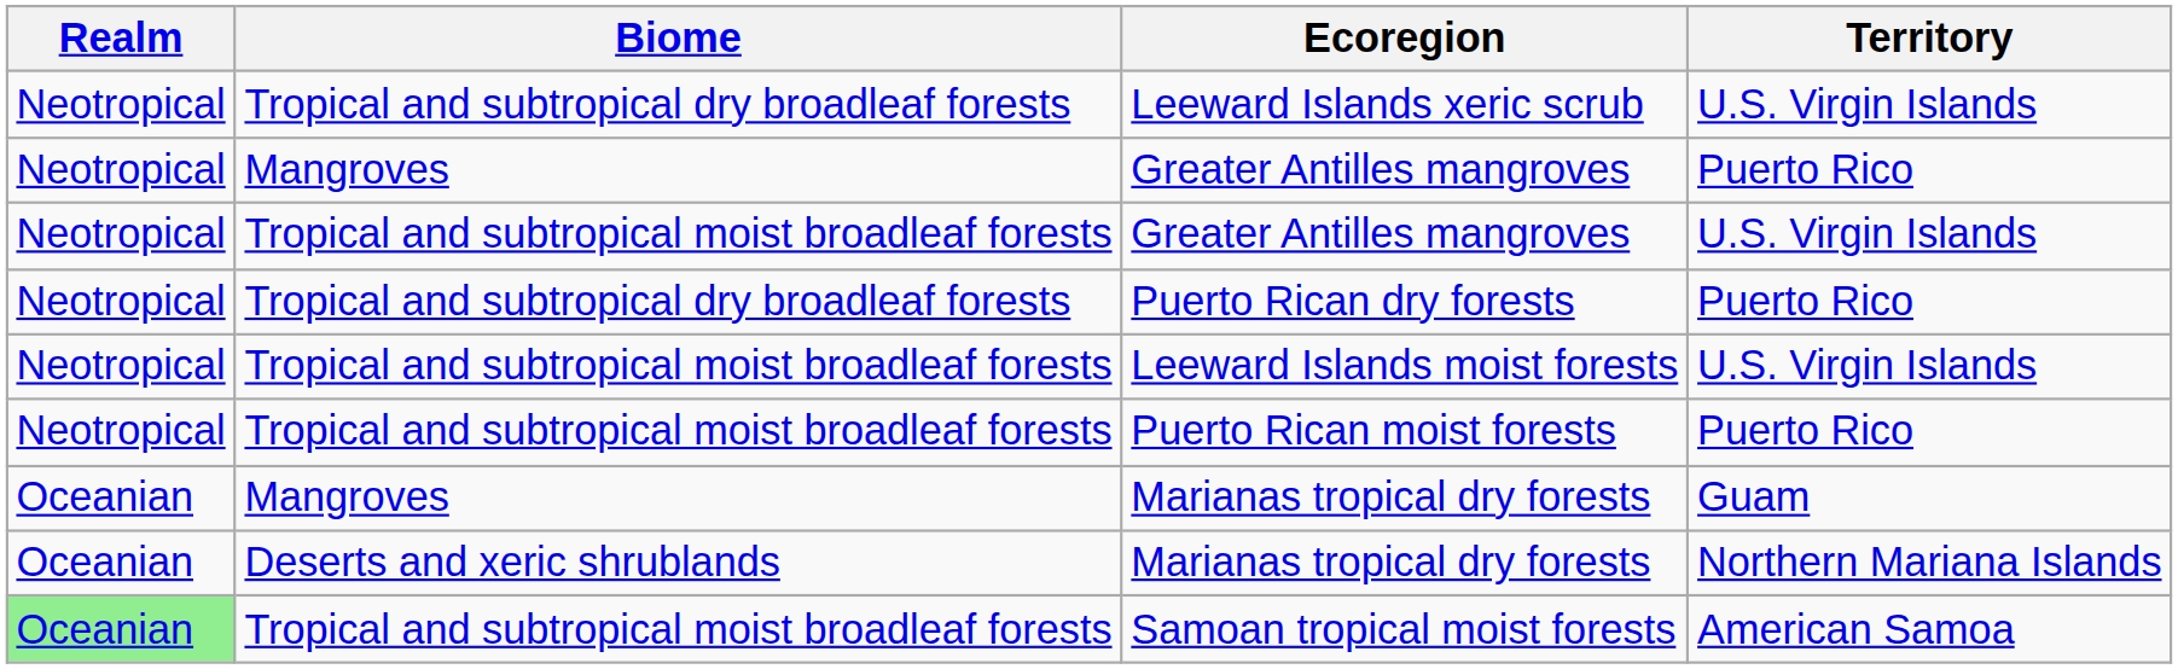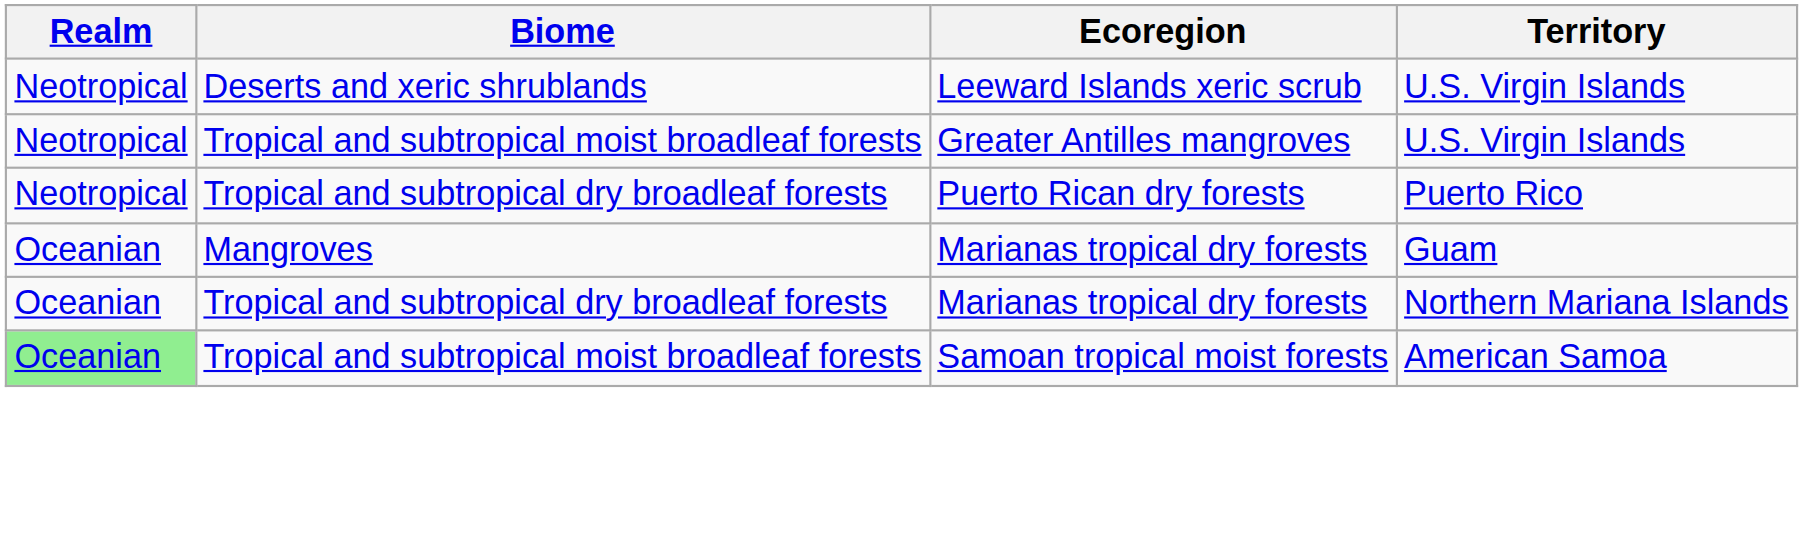 <table class="wikitable sortable" style="margin: 1em auto 1em auto">
 <tr>
 <th><strong><a href='#'>Realm</a></strong></th>
 <th><strong><a href='#'>Biome</a></strong></th>
 <th><strong>Ecoregion</strong></th>
 <th><strong>Territory</strong></th>
 </tr>
 <tr>
 <td><a href='#'>Neotropical</a></td>
-<td><a href='#'>Tropical and subtropical dry broadleaf forests</a></td>
+<td><a href='#'>Deserts and xeric shrublands</a></td>
 <td><a href='#'>Leeward Islands xeric scrub</a></td>
 <td><a href='#'>U.S. Virgin Islands</a></td>
-</tr>
-<tr>
-<td><a href='#'>Neotropical</a></td>
-<td><a href='#'>Mangroves</a></td>
-<td><a href='#'>Greater Antilles mangroves</a></td>
-<td><a href='#'>Puerto Rico</a></td>
 </tr>
 <tr>
 <td><a href='#'>Neotropical</a></td>
 <td><a href='#'>Tropical and subtropical moist broadleaf forests</a></td>
 <td><a href='#'>Greater Antilles mangroves</a></td>
 <td><a href='#'>U.S. Virgin Islands</a></td>
 </tr>
 <tr>
 <td><a href='#'>Neotropical</a></td>
 <td><a href='#'>Tropical and subtropical dry broadleaf forests</a></td>
 <td><a href='#'>Puerto Rican dry forests</a></td>
 <td><a href='#'>Puerto Rico</a></td>
 </tr>
 <tr>
-<td><a href='#'>Neotropical</a></td>
-<td><a href='#'>Tropical and subtropical moist broadleaf forests</a></td>
-<td><a href='#'>Leeward Islands moist forests</a></td>
-<td><a href='#'>U.S. Virgin Islands</a></td>
-</tr>
-<tr>
-<td><a href='#'>Neotropical</a></td>
-<td><a href='#'>Tropical and subtropical moist broadleaf forests</a></td>
-<td><a href='#'>Puerto Rican moist forests</a></td>
-<td><a href='#'>Puerto Rico</a></td>
-</tr>
-<tr>
 <td><a href='#'>Oceanian</a></td>
 <td><a href='#'>Mangroves</a></td>
 <td><a href='#'>Marianas tropical dry forests</a></td>
 <td><a href='#'>Guam</a></td>
 </tr>
 <tr>
 <td><a href='#'>Oceanian</a></td>
-<td><a href='#'>Deserts and xeric shrublands</a></td>
+<td><a href='#'>Tropical and subtropical dry broadleaf forests</a></td>
 <td><a href='#'>Marianas tropical dry forests</a></td>
 <td><a href='#'>Northern Mariana Islands</a></td>
 </tr>
 <tr>
 <td style="background: lightgreen;"><a href='#'>Oceanian</a></td>
 <td><a href='#'>Tropical and subtropical moist broadleaf forests</a></td>
 <td><a href='#'>Samoan tropical moist forests</a></td>
 <td><a href='#'>American Samoa</a></td>
 </tr>
 </table>
